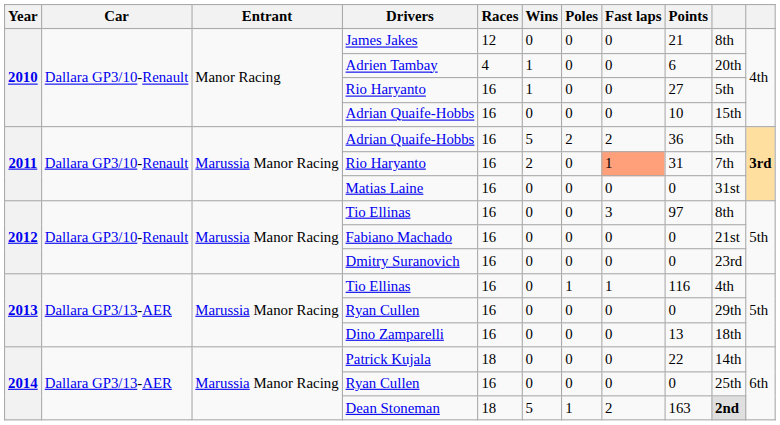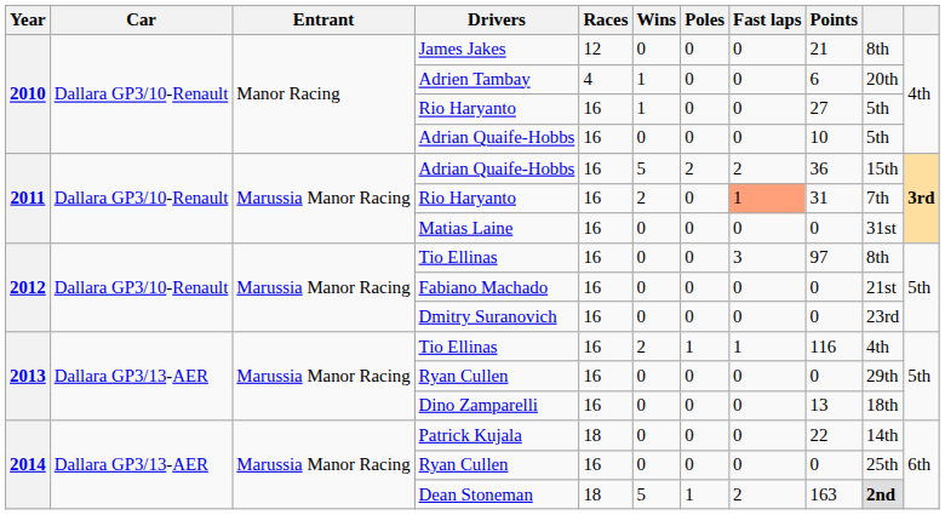 <table class="wikitable collapsible" style="font-size:85%">
 <tr>
 <th>Year</th>
 <th>Car</th>
 <th>Entrant</th>
 <th>Drivers</th>
 <th>Races</th>
 <th>Wins</th>
 <th>Poles</th>
 <th>Fast laps</th>
 <th>Points</th>
 <th></th>
 <th></th>
 </tr>
 <tr>
 <th rowspan="4"><a href='#'>2010</a></th>
 <td rowspan="4"><a href='#'>Dallara GP3/10</a>-<a href='#'>Renault</a></td>
 <td rowspan="4"> Manor Racing</td>
 <td> <a href='#'>James Jakes</a></td>
 <td>12</td>
 <td>0</td>
 <td>0</td>
 <td>0</td>
 <td>21</td>
 <td>8th</td>
 <td rowspan=4>4th</td>
 </tr>
 <tr>
 <td> <a href='#'>Adrien Tambay</a></td>
 <td>4</td>
 <td>1</td>
 <td>0</td>
 <td>0</td>
 <td>6</td>
 <td>20th</td>
 </tr>
 <tr>
 <td> <a href='#'>Rio Haryanto</a></td>
 <td>16</td>
 <td>1</td>
 <td>0</td>
 <td>0</td>
 <td>27</td>
 <td>5th</td>
 </tr>
 <tr>
 <td> <a href='#'>Adrian Quaife-Hobbs</a></td>
 <td>16</td>
 <td>0</td>
 <td>0</td>
 <td>0</td>
 <td>10</td>
-<td>15th</td>
+<td>5th</td>
 </tr>
 <tr>
 <th rowspan="3"><a href='#'>2011</a></th>
 <td rowspan="3"><a href='#'>Dallara GP3/10</a>-<a href='#'>Renault</a></td>
 <td rowspan="3"> <a href='#'>Marussia</a> Manor Racing</td>
 <td> <a href='#'>Adrian Quaife-Hobbs</a></td>
 <td>16</td>
 <td>5</td>
 <td>2</td>
 <td>2</td>
 <td>36</td>
-<td>5th</td>
+<td>15th</td>
 <td rowspan=3 style="background:#ffdf9f;"><strong>3rd</strong></td>
 </tr>
 <tr>
 <td> <a href='#'>Rio Haryanto</a></td>
 <td>16</td>
 <td>2</td>
 <td>0</td>
 <td style="background: lightsalmon;">1</td>
 <td>31</td>
 <td>7th</td>
 </tr>
 <tr>
 <td> <a href='#'>Matias Laine</a></td>
 <td>16</td>
 <td>0</td>
 <td>0</td>
 <td>0</td>
 <td>0</td>
 <td>31st</td>
 </tr>
 <tr>
 <th rowspan="3"><a href='#'>2012</a></th>
 <td rowspan="3"><a href='#'>Dallara GP3/10</a>-<a href='#'>Renault</a></td>
 <td rowspan="3"> <a href='#'>Marussia</a> Manor Racing</td>
 <td> <a href='#'>Tio Ellinas</a></td>
 <td>16</td>
 <td>0</td>
 <td>0</td>
 <td>3</td>
 <td>97</td>
 <td>8th</td>
 <td rowspan=3>5th</td>
 </tr>
 <tr>
 <td> <a href='#'>Fabiano Machado</a></td>
 <td>16</td>
 <td>0</td>
 <td>0</td>
 <td>0</td>
 <td>0</td>
 <td>21st</td>
 </tr>
 <tr>
 <td> <a href='#'>Dmitry Suranovich</a></td>
 <td>16</td>
 <td>0</td>
 <td>0</td>
 <td>0</td>
 <td>0</td>
 <td>23rd</td>
 </tr>
 <tr>
 <th rowspan="3"><a href='#'>2013</a></th>
 <td rowspan="3"><a href='#'>Dallara GP3/13</a>-<a href='#'>AER</a></td>
 <td rowspan="3"> <a href='#'>Marussia</a> Manor Racing</td>
 <td> <a href='#'>Tio Ellinas</a></td>
 <td>16</td>
-<td>0</td>
+<td>2</td>
 <td>1</td>
 <td>1</td>
 <td>116</td>
 <td>4th</td>
 <td rowspan=3>5th</td>
 </tr>
 <tr>
 <td> <a href='#'>Ryan Cullen</a></td>
 <td>16</td>
 <td>0</td>
 <td>0</td>
 <td>0</td>
 <td>0</td>
 <td>29th</td>
 </tr>
 <tr>
 <td> <a href='#'>Dino Zamparelli</a></td>
 <td>16</td>
 <td>0</td>
 <td>0</td>
 <td>0</td>
 <td>13</td>
 <td>18th</td>
 </tr>
 <tr>
 <th rowspan="3"><a href='#'>2014</a></th>
 <td rowspan="3"><a href='#'>Dallara GP3/13</a>-<a href='#'>AER</a></td>
 <td rowspan="3"> <a href='#'>Marussia</a> Manor Racing</td>
 <td> <a href='#'>Patrick Kujala</a></td>
 <td>18</td>
 <td>0</td>
 <td>0</td>
 <td>0</td>
 <td>22</td>
 <td>14th</td>
 <td rowspan=3>6th</td>
 </tr>
 <tr>
 <td> <a href='#'>Ryan Cullen</a></td>
 <td>16</td>
 <td>0</td>
 <td>0</td>
 <td>0</td>
 <td>0</td>
 <td>25th</td>
 </tr>
 <tr>
 <td> <a href='#'>Dean Stoneman</a></td>
 <td>18</td>
 <td>5</td>
 <td>1</td>
 <td>2</td>
 <td>163</td>
 <td style="background:#DFDFDF;"><strong>2nd</strong></td>
 </tr>
 </table>
